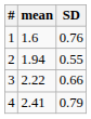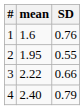 <table class="wikitable">
 <tr>
 <th>#</th>
 <th>mean</th>
 <th>SD</th>
 </tr>
 <tr>
 <td>1</td>
 <td>1.6</td>
 <td>0.76</td>
 </tr>
 <tr>
 <td>2</td>
-<td>1.94</td>
+<td>1.95</td>
 <td>0.55</td>
 </tr>
 <tr>
 <td>3</td>
 <td>2.22</td>
 <td>0.66</td>
 </tr>
 <tr>
 <td>4</td>
-<td>2.41</td>
+<td>2.40</td>
 <td>0.79</td>
 </tr>
 </table>
